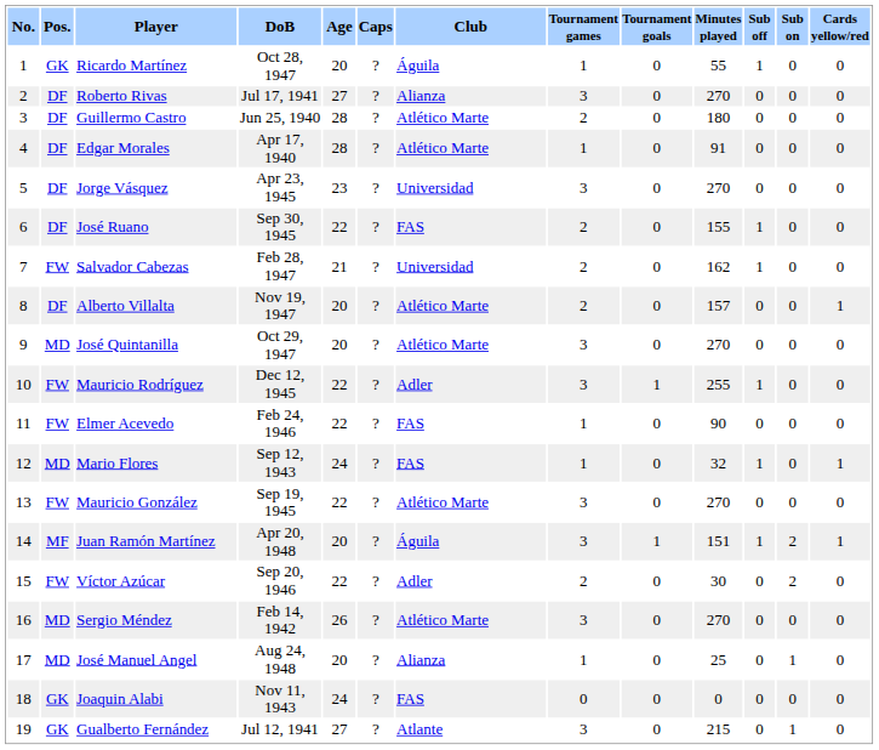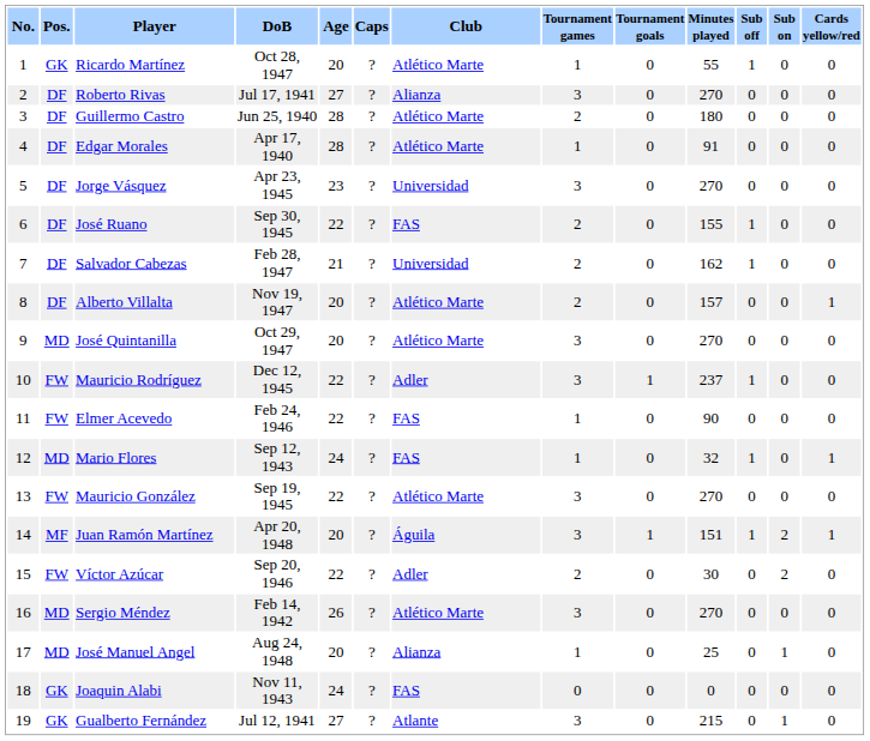 <table border="0" width="100%" style="border: 1px solid #999; background-color:#FFFFFF; text-align:center">
 <tr align="center" bgcolor="#AAD0FF">
 <th width=4%>No.</th>
 <th width=4%>Pos.</th>
 <th width=23%>Player</th>
 <th width=12%>DoB</th>
 <th width=4%>Age</th>
 <th width=4%>Caps</th>
 <th width=21%>Club</th>
 <th width=6%><small>Tournament<br>games</small></th>
 <th width=6%><small>Tournament<br>goals</small></th>
 <th width=4%><small>Minutes<br>played</small></th>
 <th width=4%><small>Sub off</small></th>
 <th width=4%><small>Sub on</small></th>
 <th width=4%><small>Cards<br>yellow/red</small></th>
 </tr>
 <tr>
 <td>1</td>
 <td><a href='#'>GK</a></td>
 <td align="left"><a href='#'>Ricardo Martínez</a></td>
 <td>Oct 28, 1947</td>
 <td>20</td>
 <td>?</td>
-<td align="left"> <a href='#'>Águila</a></td>
+<td align="left"> <a href='#'>Atlético Marte</a></td>
 <td>1</td>
 <td>0</td>
 <td>55</td>
 <td>1</td>
 <td>0</td>
 <td>0</td>
 </tr>
 <tr bgcolor="#EFEFEF">
 <td>2</td>
 <td><a href='#'>DF</a></td>
 <td align="left"><a href='#'>Roberto Rivas</a></td>
 <td>Jul 17, 1941</td>
 <td>27</td>
 <td>?</td>
 <td align="left"> <a href='#'>Alianza</a></td>
 <td>3</td>
 <td>0</td>
 <td>270</td>
 <td>0</td>
 <td>0</td>
 <td>0</td>
 </tr>
 <tr>
 <td>3</td>
 <td><a href='#'>DF</a></td>
 <td align="left"><a href='#'>Guillermo Castro</a></td>
 <td>Jun 25, 1940</td>
 <td>28</td>
 <td>?</td>
 <td align="left"> <a href='#'>Atlético Marte</a></td>
 <td>2</td>
 <td>0</td>
 <td>180</td>
 <td>0</td>
 <td>0</td>
 <td>0</td>
 </tr>
 <tr bgcolor="#EFEFEF">
 <td>4</td>
 <td><a href='#'>DF</a></td>
 <td align="left"><a href='#'>Edgar Morales</a></td>
 <td>Apr 17, 1940</td>
 <td>28</td>
 <td>?</td>
 <td align="left"> <a href='#'>Atlético Marte</a></td>
 <td>1</td>
 <td>0</td>
 <td>91</td>
 <td>0</td>
 <td>0</td>
 <td>0</td>
 </tr>
 <tr>
 <td>5</td>
 <td><a href='#'>DF</a></td>
 <td align="left"><a href='#'>Jorge Vásquez</a></td>
 <td>Apr 23, 1945</td>
 <td>23</td>
 <td>?</td>
 <td align="left"> <a href='#'>Universidad</a></td>
 <td>3</td>
 <td>0</td>
 <td>270</td>
 <td>0</td>
 <td>0</td>
 <td>0</td>
 </tr>
 <tr bgcolor="#EFEFEF">
 <td>6</td>
 <td><a href='#'>DF</a></td>
 <td align="left"><a href='#'>José Ruano</a></td>
 <td>Sep 30, 1945</td>
 <td>22</td>
 <td>?</td>
 <td align="left"> <a href='#'>FAS</a></td>
 <td>2</td>
 <td>0</td>
 <td>155</td>
 <td>1</td>
 <td>0</td>
 <td>0</td>
 </tr>
 <tr>
 <td>7</td>
-<td><a href='#'>FW</a></td>
+<td><a href='#'>DF</a></td>
 <td align="left"><a href='#'>Salvador Cabezas</a></td>
 <td>Feb 28, 1947</td>
 <td>21</td>
 <td>?</td>
 <td align="left"> <a href='#'>Universidad</a></td>
 <td>2</td>
 <td>0</td>
 <td>162</td>
 <td>1</td>
 <td>0</td>
 <td>0</td>
 </tr>
 <tr bgcolor="#EFEFEF">
 <td>8</td>
 <td><a href='#'>DF</a></td>
 <td align="left"><a href='#'>Alberto Villalta</a></td>
 <td>Nov 19, 1947</td>
 <td>20</td>
 <td>?</td>
 <td align="left"> <a href='#'>Atlético Marte</a></td>
 <td>2</td>
 <td>0</td>
 <td>157</td>
 <td>0</td>
 <td>0</td>
 <td>1</td>
 </tr>
 <tr>
 <td>9</td>
 <td><a href='#'>MD</a></td>
 <td align="left"><a href='#'>José Quintanilla</a></td>
 <td>Oct 29, 1947</td>
 <td>20</td>
 <td>?</td>
 <td align="left"> <a href='#'>Atlético Marte</a></td>
 <td>3</td>
 <td>0</td>
 <td>270</td>
 <td>0</td>
 <td>0</td>
 <td>0</td>
 </tr>
 <tr bgcolor="#EFEFEF">
 <td>10</td>
 <td><a href='#'>FW</a></td>
 <td align="left"><a href='#'>Mauricio Rodríguez</a></td>
 <td>Dec 12, 1945</td>
 <td>22</td>
 <td>?</td>
 <td align="left"> <a href='#'>Adler</a></td>
 <td>3</td>
 <td>1</td>
-<td>255</td>
+<td>237</td>
 <td>1</td>
 <td>0</td>
 <td>0</td>
 </tr>
 <tr>
 <td>11</td>
 <td><a href='#'>FW</a></td>
 <td align="left"><a href='#'>Elmer Acevedo</a></td>
 <td>Feb 24, 1946</td>
 <td>22</td>
 <td>?</td>
 <td align="left"> <a href='#'>FAS</a></td>
 <td>1</td>
 <td>0</td>
 <td>90</td>
 <td>0</td>
 <td>0</td>
 <td>0</td>
 </tr>
 <tr bgcolor="#EFEFEF">
 <td>12</td>
 <td><a href='#'>MD</a></td>
 <td align="left"><a href='#'>Mario Flores</a></td>
 <td>Sep 12, 1943</td>
 <td>24</td>
 <td>?</td>
 <td align="left"> <a href='#'>FAS</a></td>
 <td>1</td>
 <td>0</td>
 <td>32</td>
 <td>1</td>
 <td>0</td>
 <td>1</td>
 </tr>
 <tr>
 <td>13</td>
 <td><a href='#'>FW</a></td>
 <td align="left"><a href='#'>Mauricio González</a></td>
 <td>Sep 19, 1945</td>
 <td>22</td>
 <td>?</td>
 <td align="left"> <a href='#'>Atlético Marte</a></td>
 <td>3</td>
 <td>0</td>
 <td>270</td>
 <td>0</td>
 <td>0</td>
 <td>0</td>
 </tr>
 <tr bgcolor="#EFEFEF">
 <td>14</td>
 <td><a href='#'>MF</a></td>
 <td align="left"><a href='#'>Juan Ramón Martínez</a></td>
 <td>Apr 20, 1948</td>
 <td>20</td>
 <td>?</td>
 <td align="left"> <a href='#'>Águila</a></td>
 <td>3</td>
 <td>1</td>
 <td>151</td>
 <td>1</td>
 <td>2</td>
 <td>1</td>
 </tr>
 <tr>
 <td>15</td>
 <td><a href='#'>FW</a></td>
 <td align="left"><a href='#'>Víctor Azúcar</a></td>
 <td>Sep 20, 1946</td>
 <td>22</td>
 <td>?</td>
 <td align="left"> <a href='#'>Adler</a></td>
 <td>2</td>
 <td>0</td>
 <td>30</td>
 <td>0</td>
 <td>2</td>
 <td>0</td>
 </tr>
 <tr bgcolor="#EFEFEF">
 <td>16</td>
 <td><a href='#'>MD</a></td>
 <td align="left"><a href='#'>Sergio Méndez</a></td>
 <td>Feb 14, 1942</td>
 <td>26</td>
 <td>?</td>
 <td align="left"> <a href='#'>Atlético Marte</a></td>
 <td>3</td>
 <td>0</td>
 <td>270</td>
 <td>0</td>
 <td>0</td>
 <td>0</td>
 </tr>
 <tr>
 <td>17</td>
 <td><a href='#'>MD</a></td>
 <td align="left"><a href='#'>José Manuel Angel</a></td>
 <td>Aug 24, 1948</td>
 <td>20</td>
 <td>?</td>
 <td align="left"> <a href='#'>Alianza</a></td>
 <td>1</td>
 <td>0</td>
 <td>25</td>
 <td>0</td>
 <td>1</td>
 <td>0</td>
 </tr>
 <tr bgcolor="#EFEFEF">
 <td>18</td>
 <td><a href='#'>GK</a></td>
 <td align="left"><a href='#'>Joaquin Alabi</a></td>
 <td>Nov 11, 1943</td>
 <td>24</td>
 <td>?</td>
 <td align="left"> <a href='#'>FAS</a></td>
 <td>0</td>
 <td>0</td>
 <td>0</td>
 <td>0</td>
 <td>0</td>
 <td>0</td>
 </tr>
 <tr>
 <td>19</td>
 <td><a href='#'>GK</a></td>
 <td align="left"><a href='#'>Gualberto Fernández</a></td>
 <td>Jul 12, 1941</td>
 <td>27</td>
 <td>?</td>
 <td align="left"> <a href='#'>Atlante</a></td>
 <td>3</td>
 <td>0</td>
 <td>215</td>
 <td>0</td>
 <td>1</td>
 <td>0</td>
 </tr>
 <tr>
 </tr>
 </table>
